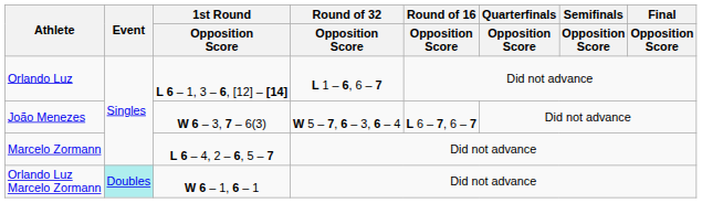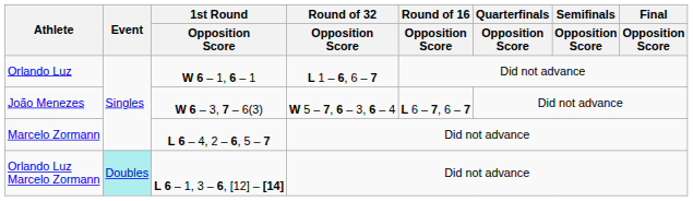 <table class="wikitable" style="font-size:90%">
 <tr>
 <th rowspan=2>Athlete</th>
 <th rowspan=2>Event</th>
 <th>1st Round</th>
 <th>Round of 32</th>
 <th>Round of 16</th>
 <th>Quarterfinals</th>
 <th>Semifinals</th>
 <th colspan=2>Final</th>
 </tr>
 <tr>
 <th>Opposition<br>Score</th>
 <th>Opposition<br>Score</th>
 <th>Opposition<br>Score</th>
 <th>Opposition<br>Score</th>
 <th>Opposition<br>Score</th>
 <th>Opposition<br>Score</th>
 </tr>
 <tr>
 <td><a href='#'>Orlando Luz</a></td>
 <td rowspan=3><a href='#'>Singles</a></td>
-<td align=center><br> <br><strong>L</strong> <strong>6</strong> – 1, 3 – <strong>6</strong>, [12] – <strong>[14]</strong></td>
+<td align=center><br><strong>W</strong> <strong>6</strong> – 1, <strong>6</strong> – 1</td>
 <td align=center><br><strong>L</strong> 1 – <strong>6</strong>, 6 – <strong>7</strong></td>
 <td align=center colspan=4>Did not advance</td>
 </tr>
 <tr>
 <td><a href='#'>João Menezes</a></td>
 <td align=center><br><strong>W</strong> <strong>6</strong> – 3, <strong>7</strong> – 6(3)</td>
 <td align=center><br><strong>W</strong> 5 – <strong>7</strong>, <strong>6</strong> – 3, <strong>6</strong> – 4</td>
 <td align=center><br><strong>L</strong> 6 – <strong>7</strong>, 6 – <strong>7</strong></td>
 <td align=center colspan=5>Did not advance</td>
 </tr>
 <tr>
 <td><a href='#'>Marcelo Zormann</a></td>
 <td align=center><br><strong>L</strong> <strong>6</strong> – 4, 2 – <strong>6</strong>, 5 – <strong>7</strong></td>
 <td align=center colspan=5>Did not advance</td>
 </tr>
 <tr>
 <td><a href='#'>Orlando Luz</a><br><a href='#'>Marcelo Zormann</a></td>
 <td style="background: paleturquoise;"><a href='#'>Doubles</a></td>
-<td align=center><br><strong>W</strong> <strong>6</strong> – 1, <strong>6</strong> – 1</td>
+<td align=center><br> <br><strong>L</strong> <strong>6</strong> – 1, 3 – <strong>6</strong>, [12] – <strong>[14]</strong></td>
 <td align=center colspan=5>Did not advance</td>
 </tr>
 </table>
